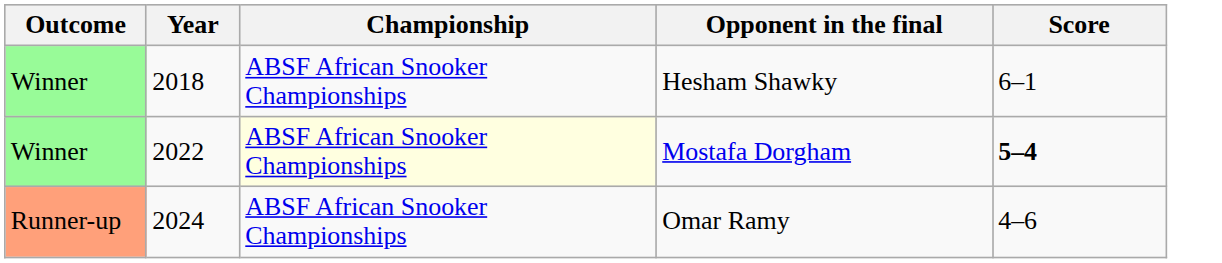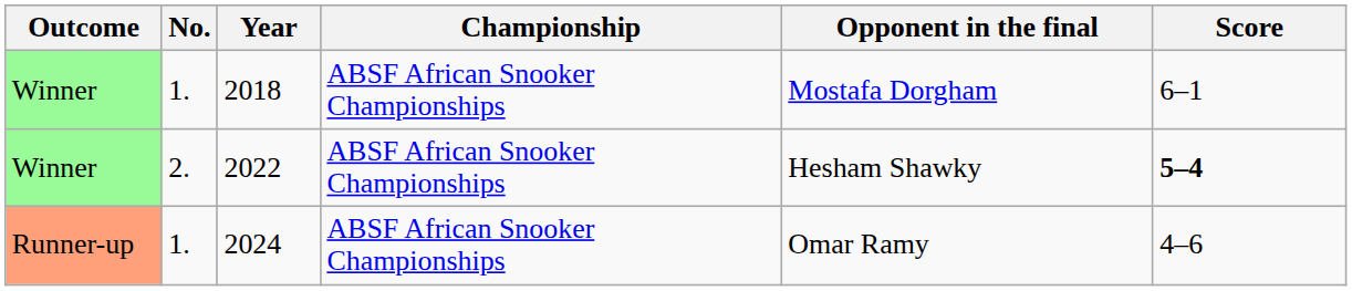 <table class="sortable wikitable">
 <tr>
 <th width="80">Outcome</th>
+<th width="20">No.</th>
 <th width="50">Year</th>
 <th width="250">Championship</th>
 <th width="200">Opponent in the final</th>
 <th width="100">Score</th>
 </tr>
 <tr>
 <td style="background:#98fb98;">Winner</td>
+<td>1.</td>
 <td>2018</td>
 <td><a href='#'>ABSF African Snooker Championships</a></td>
-<td> Hesham Shawky</td>
+<td> <a href='#'>Mostafa Dorgham</a></td>
 <td>6–1</td>
 </tr>
 <tr>
 <td style="background:#98fb98;">Winner</td>
+<td>2.</td>
 <td>2022</td>
-<td style="background: lightyellow;"><a href='#'>ABSF African Snooker Championships</a></td>
-<td> <a href='#'>Mostafa Dorgham</a></td>
+<td><a href='#'>ABSF African Snooker Championships</a></td>
+<td> Hesham Shawky</td>
 <td><strong>5–4</strong></td>
 </tr>
 <tr>
 <td style="background:#ffa07a;">Runner-up</td>
+<td>1.</td>
 <td>2024</td>
 <td><a href='#'>ABSF African Snooker Championships</a></td>
 <td> Omar Ramy</td>
 <td>4–6</td>
 </tr>
 </table>
